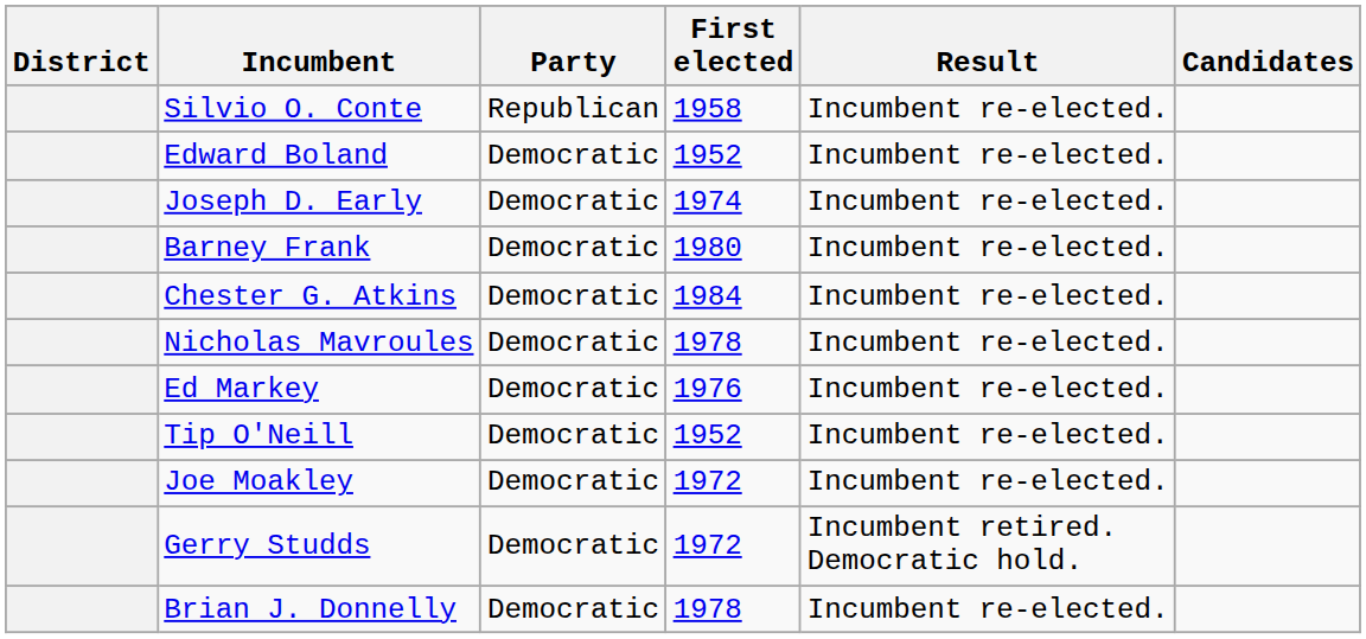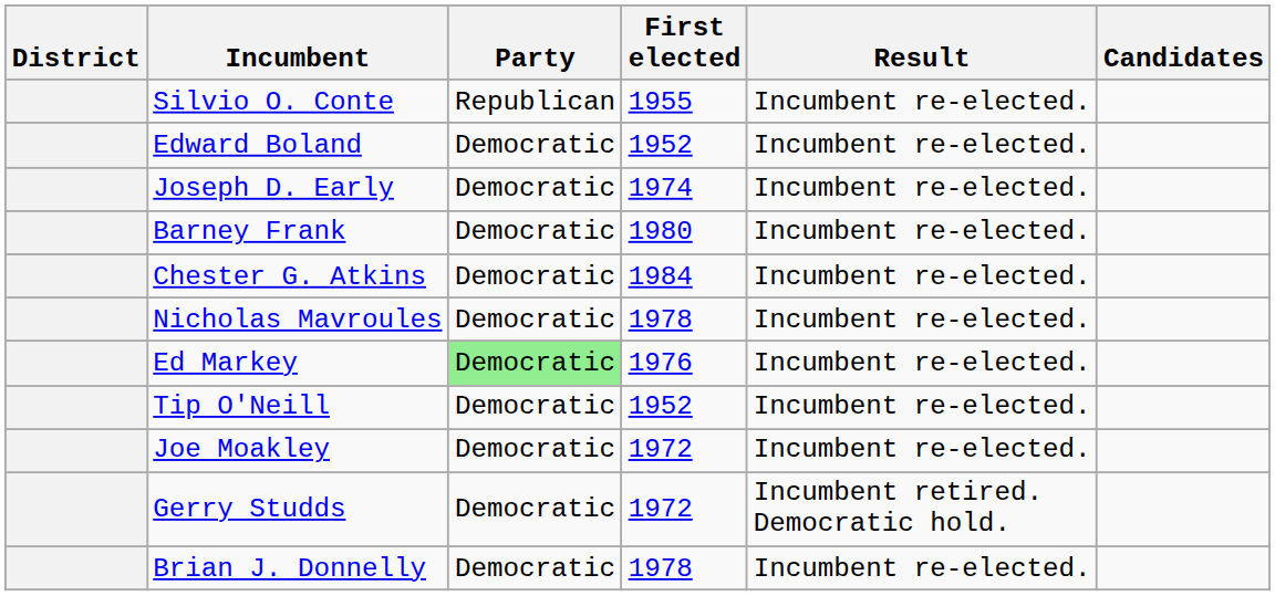 <table class=wikitable>
 <tr valign=bottom>
 <th>District</th>
 <th>Incumbent</th>
 <th>Party</th>
 <th>First<br>elected</th>
 <th>Result</th>
 <th>Candidates</th>
 </tr>
 <tr>
 <th></th>
 <td><a href='#'>Silvio O. Conte</a></td>
 <td>Republican</td>
-<td><a href='#'>1958</a></td>
+<td><a href='#'>1955</a></td>
 <td>Incumbent re-elected.</td>
 <td nowrap></td>
 </tr>
 <tr>
 <th></th>
 <td><a href='#'>Edward Boland</a></td>
 <td>Democratic</td>
 <td><a href='#'>1952</a></td>
 <td>Incumbent re-elected.</td>
 <td nowrap></td>
 </tr>
 <tr>
 <th></th>
 <td><a href='#'>Joseph D. Early</a></td>
 <td>Democratic</td>
 <td><a href='#'>1974</a></td>
 <td>Incumbent re-elected.</td>
 <td nowrap></td>
 </tr>
 <tr>
 <th></th>
 <td><a href='#'>Barney Frank</a></td>
 <td>Democratic</td>
 <td><a href='#'>1980</a></td>
 <td>Incumbent re-elected.</td>
 <td nowrap></td>
 </tr>
 <tr>
 <th></th>
 <td><a href='#'>Chester G. Atkins</a></td>
 <td>Democratic</td>
 <td><a href='#'>1984</a></td>
 <td>Incumbent re-elected.</td>
 <td nowrap></td>
 </tr>
 <tr>
 <th></th>
 <td><a href='#'>Nicholas Mavroules</a></td>
 <td>Democratic</td>
 <td><a href='#'>1978</a></td>
 <td>Incumbent re-elected.</td>
 <td nowrap></td>
 </tr>
 <tr>
 <th></th>
 <td><a href='#'>Ed Markey</a></td>
-<td>Democratic</td>
+<td style="background: lightgreen;">Democratic</td>
 <td><a href='#'>1976</a></td>
 <td>Incumbent re-elected.</td>
 <td nowrap></td>
 </tr>
 <tr>
 <th></th>
 <td><a href='#'>Tip O'Neill</a></td>
 <td>Democratic</td>
 <td><a href='#'>1952</a></td>
 <td>Incumbent re-elected.</td>
 <td nowrap></td>
 </tr>
 <tr>
 <th></th>
 <td><a href='#'>Joe Moakley</a></td>
 <td>Democratic</td>
 <td><a href='#'>1972</a></td>
 <td>Incumbent re-elected.</td>
 <td nowrap></td>
 </tr>
 <tr>
 <th></th>
 <td><a href='#'>Gerry Studds</a></td>
 <td>Democratic</td>
 <td><a href='#'>1972</a></td>
 <td>Incumbent retired.<br>Democratic hold.</td>
 <td nowrap></td>
 </tr>
 <tr>
 <th></th>
 <td><a href='#'>Brian J. Donnelly</a></td>
 <td>Democratic</td>
 <td><a href='#'>1978</a></td>
 <td>Incumbent re-elected.</td>
 <td nowrap></td>
 </tr>
 </table>
